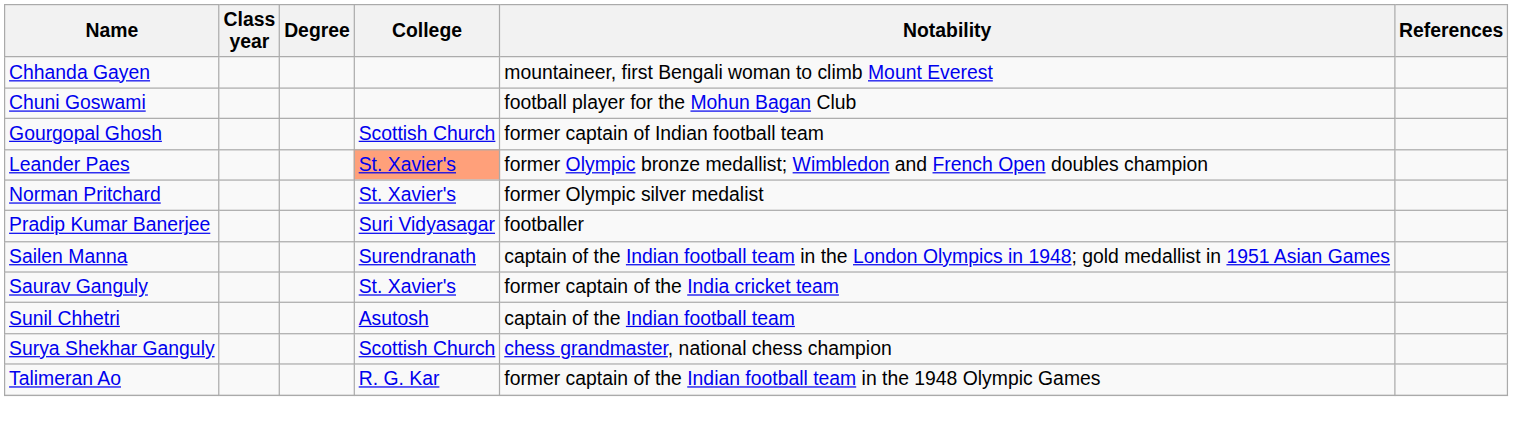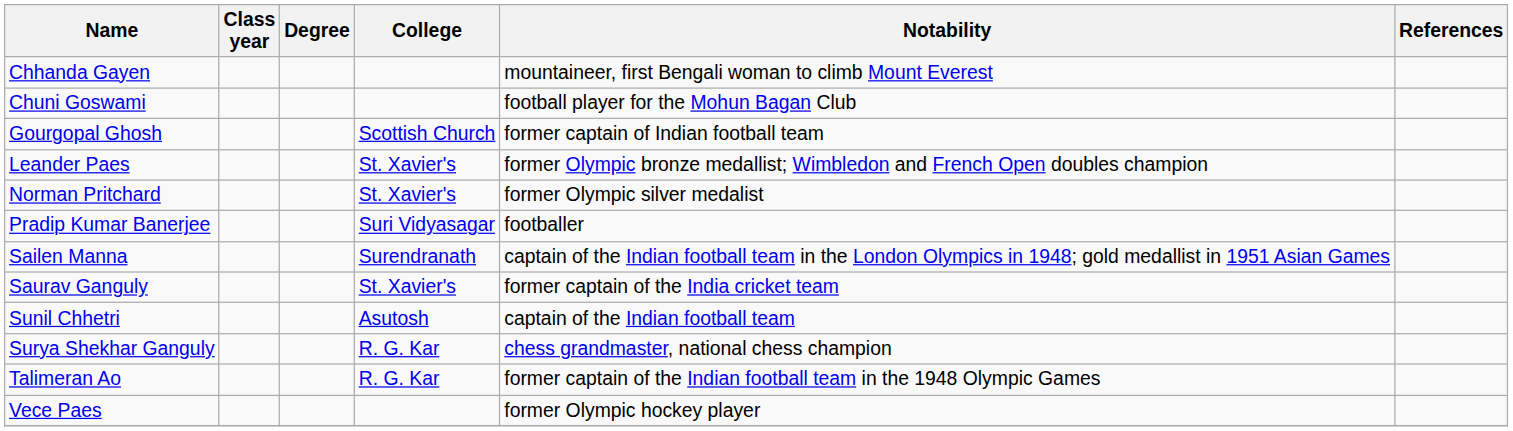 <table class="wikitable sortable">
 <tr>
 <th>Name</th>
 <th>Class<br>year</th>
 <th>Degree</th>
 <th>College</th>
 <th class="unsortable">Notability</th>
 <th class="unsortable">References</th>
 </tr>
 <tr>
 <td><a href='#'>Chhanda Gayen</a></td>
 <td></td>
 <td></td>
 <td></td>
 <td>mountaineer, first Bengali woman to climb <a href='#'>Mount Everest</a></td>
 <td></td>
 </tr>
 <tr>
 <td><a href='#'>Chuni Goswami</a></td>
 <td></td>
 <td></td>
 <td></td>
 <td>football player for the <a href='#'>Mohun Bagan</a> Club</td>
 <td></td>
 </tr>
 <tr>
 <td><a href='#'>Gourgopal Ghosh</a></td>
 <td></td>
 <td></td>
 <td><a href='#'>Scottish Church</a></td>
 <td>former captain of Indian football team</td>
 <td></td>
 </tr>
 <tr>
 <td><a href='#'>Leander Paes</a></td>
 <td></td>
 <td></td>
-<td style="background: lightsalmon;"><a href='#'>St. Xavier's</a></td>
+<td><a href='#'>St. Xavier's</a></td>
 <td>former <a href='#'>Olympic</a> bronze medallist; <a href='#'>Wimbledon</a> and <a href='#'>French Open</a> doubles champion</td>
 <td></td>
 </tr>
 <tr>
 <td><a href='#'>Norman Pritchard</a></td>
 <td></td>
 <td></td>
 <td><a href='#'>St. Xavier's</a></td>
 <td>former Olympic silver medalist</td>
 <td></td>
 </tr>
 <tr>
 <td><a href='#'>Pradip Kumar Banerjee</a></td>
 <td></td>
 <td></td>
 <td><a href='#'>Suri Vidyasagar</a></td>
 <td>footballer</td>
 <td></td>
 </tr>
 <tr>
 <td><a href='#'>Sailen Manna</a></td>
 <td></td>
 <td></td>
 <td><a href='#'>Surendranath</a></td>
 <td>captain of the <a href='#'>Indian football team</a> in the <a href='#'>London Olympics in 1948</a>; gold medallist in <a href='#'>1951 Asian Games</a></td>
 <td></td>
 </tr>
 <tr>
 <td><a href='#'>Saurav Ganguly</a></td>
 <td></td>
 <td></td>
 <td><a href='#'>St. Xavier's</a></td>
 <td>former captain of the <a href='#'>India cricket team</a></td>
 <td></td>
 </tr>
 <tr>
 <td><a href='#'>Sunil Chhetri</a></td>
 <td></td>
 <td></td>
 <td><a href='#'>Asutosh</a></td>
 <td>captain of the <a href='#'>Indian football team</a></td>
 <td></td>
 </tr>
 <tr>
 <td><a href='#'>Surya Shekhar Ganguly</a></td>
 <td></td>
 <td></td>
-<td><a href='#'>Scottish Church</a></td>
+<td><a href='#'>R. G. Kar</a></td>
 <td><a href='#'>chess grandmaster</a>, national chess champion</td>
 <td></td>
 </tr>
 <tr>
 <td><a href='#'>Talimeran Ao</a></td>
 <td></td>
 <td></td>
 <td><a href='#'>R. G. Kar</a></td>
 <td>former captain of the <a href='#'>Indian football team</a> in the 1948 Olympic Games</td>
 <td></td>
 </tr>
 <tr>
+<td><a href='#'>Vece Paes</a></td>
+<td></td>
+<td></td>
+<td></td>
+<td>former Olympic hockey player</td>
+<td></td>
+</tr>
+<tr>
 </tr>
 </table>
